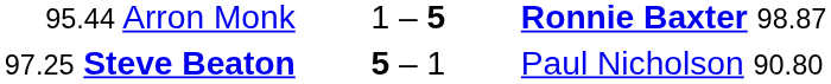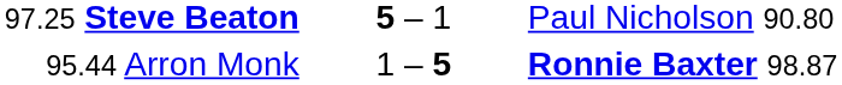 <table style="text-align:center">
 <tr>
 <th width=223></th>
 <th width=100></th>
 <th width=223></th>
 </tr>
 <tr>
+<td align=right><small>97.25</small> <strong><a href='#'>Steve Beaton</a></strong> </td>
+<td><strong>5</strong> – 1</td>
+<td align=left> <a href='#'>Paul Nicholson</a> <small>90.80</small></td>
+</tr>
+<tr>
 <td align=right><small>95.44</small> <a href='#'>Arron Monk</a> </td>
 <td>1 – <strong>5</strong></td>
 <td align=left> <strong><a href='#'>Ronnie Baxter</a></strong> <small>98.87</small></td>
 </tr>
-<tr>
-<td align=right><small>97.25</small> <strong><a href='#'>Steve Beaton</a></strong> </td>
-<td><strong>5</strong> – 1</td>
-<td align=left> <a href='#'>Paul Nicholson</a> <small>90.80</small></td>
-</tr>
 </table>
